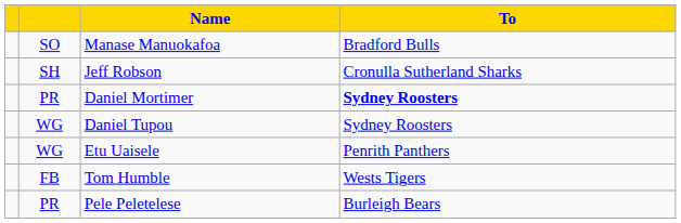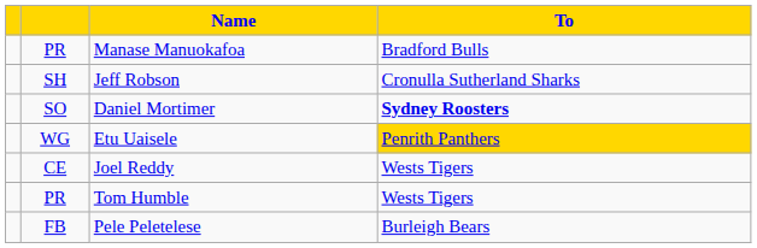 <table class="wikitable"  style="font-size:95%; width:50%;">
 <tr>
 <th style="background:gold; color:blue; text-align:center;"></th>
 <th style="background:gold; color:blue; text-align:center;"></th>
 <th style="background:gold; color:blue; text-align:center;">Name</th>
 <th style="background:gold; color:blue; text-align:center;">To</th>
 </tr>
 <tr>
 <td style="text-align:center"></td>
-<td style="text-align:center"><a href='#'>SO</a></td>
+<td style="text-align:center"><a href='#'>PR</a></td>
 <td><a href='#'>Manase Manuokafoa</a></td>
 <td> <a href='#'>Bradford Bulls</a></td>
 </tr>
 <tr>
 <td style="text-align:center"></td>
 <td style="text-align:center"><a href='#'>SH</a></td>
 <td><a href='#'>Jeff Robson</a></td>
 <td> <a href='#'>Cronulla Sutherland Sharks</a></td>
 </tr>
 <tr>
 <td style="text-align:center"></td>
-<td style="text-align:center"><a href='#'>PR</a></td>
+<td style="text-align:center"><a href='#'>SO</a></td>
 <td><a href='#'>Daniel Mortimer</a></td>
 <td><strong> <a href='#'>Sydney Roosters</a></strong></td>
 </tr>
 <tr>
 <td style="text-align:center"></td>
 <td style="text-align:center"><a href='#'>WG</a></td>
-<td><a href='#'>Daniel Tupou</a></td>
-<td> <a href='#'>Sydney Roosters</a></td>
+<td><a href='#'>Etu Uaisele</a></td>
+<td style="background: gold;"> <a href='#'>Penrith Panthers</a></td>
 </tr>
 <tr>
 <td style="text-align:center"></td>
-<td style="text-align:center"><a href='#'>WG</a></td>
-<td><a href='#'>Etu Uaisele</a></td>
-<td> <a href='#'>Penrith Panthers</a></td>
+<td style="text-align:center"><a href='#'>CE</a></td>
+<td><a href='#'>Joel Reddy</a></td>
+<td> <a href='#'>Wests Tigers</a></td>
 </tr>
 <tr>
 <td style="text-align:center"></td>
-<td style="text-align:center"><a href='#'>FB</a></td>
+<td style="text-align:center"><a href='#'>PR</a></td>
 <td><a href='#'>Tom Humble</a></td>
 <td> <a href='#'>Wests Tigers</a></td>
 </tr>
 <tr>
 <td style="text-align:center"></td>
-<td style="text-align:center"><a href='#'>PR</a></td>
+<td style="text-align:center"><a href='#'>FB</a></td>
 <td><a href='#'>Pele Peletelese</a></td>
 <td> <a href='#'>Burleigh Bears</a></td>
 </tr>
 </table>
